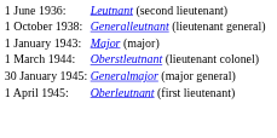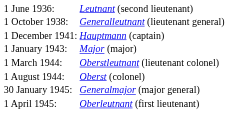 <table>
 <tr>
 <td>1 June 1936:</td>
 <td><em><a href='#'>Leutnant</a></em> (second lieutenant)</td>
 </tr>
 <tr>
 <td>1 October 1938:</td>
 <td><em><a href='#'>Generalleutnant</a></em> (lieutenant general)</td>
 </tr>
 <tr>
+<td>1 December 1941:</td>
+<td><em><a href='#'>Hauptmann</a></em> (captain)</td>
+</tr>
+<tr>
 <td>1 January 1943:</td>
 <td><em><a href='#'>Major</a></em> (major)</td>
 </tr>
 <tr>
 <td>1 March 1944:</td>
 <td><em><a href='#'>Oberstleutnant</a></em> (lieutenant colonel)</td>
+</tr>
+<tr>
+<td>1 August 1944:</td>
+<td><em><a href='#'>Oberst</a></em> (colonel)</td>
 </tr>
 <tr>
 <td>30 January 1945:</td>
 <td><em><a href='#'>Generalmajor</a></em> (major general)</td>
 </tr>
 <tr>
 <td>1 April 1945:</td>
 <td><em><a href='#'>Oberleutnant</a></em> (first lieutenant)</td>
 </tr>
 </table>
